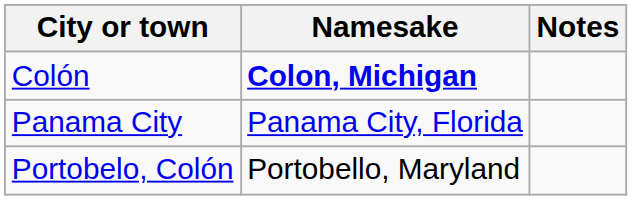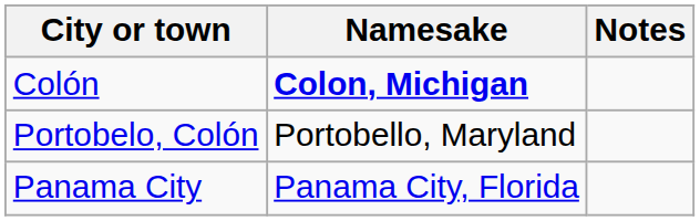 <table class="wikitable">
 <tr>
 <th>City or town</th>
 <th>Namesake</th>
 <th>Notes</th>
 </tr>
 <tr>
 <td><a href='#'>Colón</a></td>
 <td><strong><a href='#'>Colon, Michigan</a></strong></td>
 <td></td>
 </tr>
 <tr>
+<td><a href='#'>Portobelo, Colón</a></td>
+<td>Portobello, Maryland</td>
+<td></td>
+</tr>
+<tr>
 <td><a href='#'>Panama City</a></td>
 <td><a href='#'>Panama City, Florida</a></td>
 <td></td>
 </tr>
-<tr>
-<td><a href='#'>Portobelo, Colón</a></td>
-<td>Portobello, Maryland</td>
-<td></td>
-</tr>
 </table>
